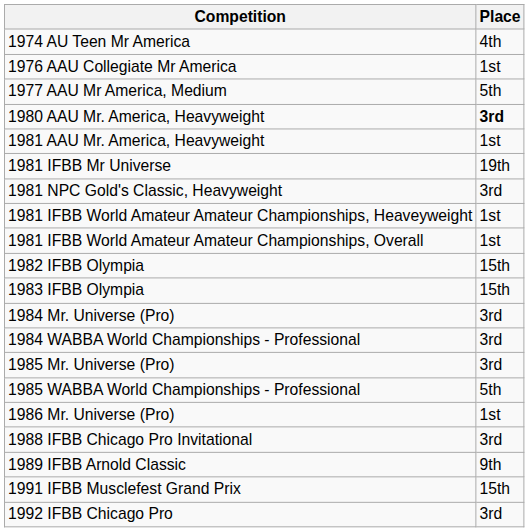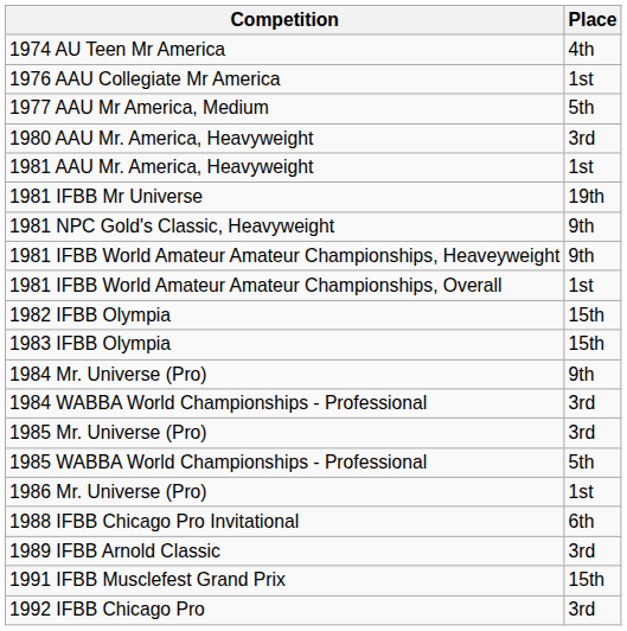 <table class="wikitable">
 <tr>
 <th>Competition</th>
 <th>Place</th>
 </tr>
 <tr>
 <td>1974 AU Teen Mr America</td>
 <td>4th</td>
 </tr>
 <tr>
 <td>1976 AAU Collegiate Mr America</td>
 <td>1st</td>
 </tr>
 <tr>
 <td>1977 AAU Mr America, Medium</td>
 <td>5th</td>
 </tr>
 <tr>
 <td>1980 AAU Mr. America, Heavyweight</td>
-<td><strong>3rd</strong></td>
+<td>3rd</td>
 </tr>
 <tr>
 <td>1981 AAU Mr. America, Heavyweight</td>
 <td>1st</td>
 </tr>
 <tr>
 <td>1981 IFBB Mr Universe</td>
 <td>19th</td>
 </tr>
 <tr>
 <td>1981 NPC Gold's Classic, Heavyweight</td>
-<td>3rd</td>
+<td>9th</td>
 </tr>
 <tr>
 <td>1981 IFBB World Amateur Amateur Championships, Heaveyweight</td>
-<td>1st</td>
+<td>9th</td>
 </tr>
 <tr>
 <td>1981 IFBB World Amateur Amateur Championships, Overall</td>
 <td>1st</td>
 </tr>
 <tr>
 <td>1982 IFBB Olympia</td>
 <td>15th</td>
 </tr>
 <tr>
 <td>1983 IFBB Olympia</td>
 <td>15th</td>
 </tr>
 <tr>
 <td>1984 Mr. Universe (Pro)</td>
-<td>3rd</td>
+<td>9th</td>
 </tr>
 <tr>
 <td>1984 WABBA World Championships - Professional</td>
 <td>3rd</td>
 </tr>
 <tr>
 <td>1985 Mr. Universe (Pro)</td>
 <td>3rd</td>
 </tr>
 <tr>
 <td>1985 WABBA World Championships - Professional</td>
 <td>5th</td>
 </tr>
 <tr>
 <td>1986 Mr. Universe (Pro)</td>
 <td>1st</td>
 </tr>
 <tr>
 <td>1988 IFBB Chicago Pro Invitational</td>
-<td>3rd</td>
+<td>6th</td>
 </tr>
 <tr>
 <td>1989 IFBB Arnold Classic</td>
-<td>9th</td>
+<td>3rd</td>
 </tr>
 <tr>
 <td>1991 IFBB Musclefest Grand Prix</td>
 <td>15th</td>
 </tr>
 <tr>
 <td>1992 IFBB Chicago Pro</td>
 <td>3rd</td>
 </tr>
 </table>
